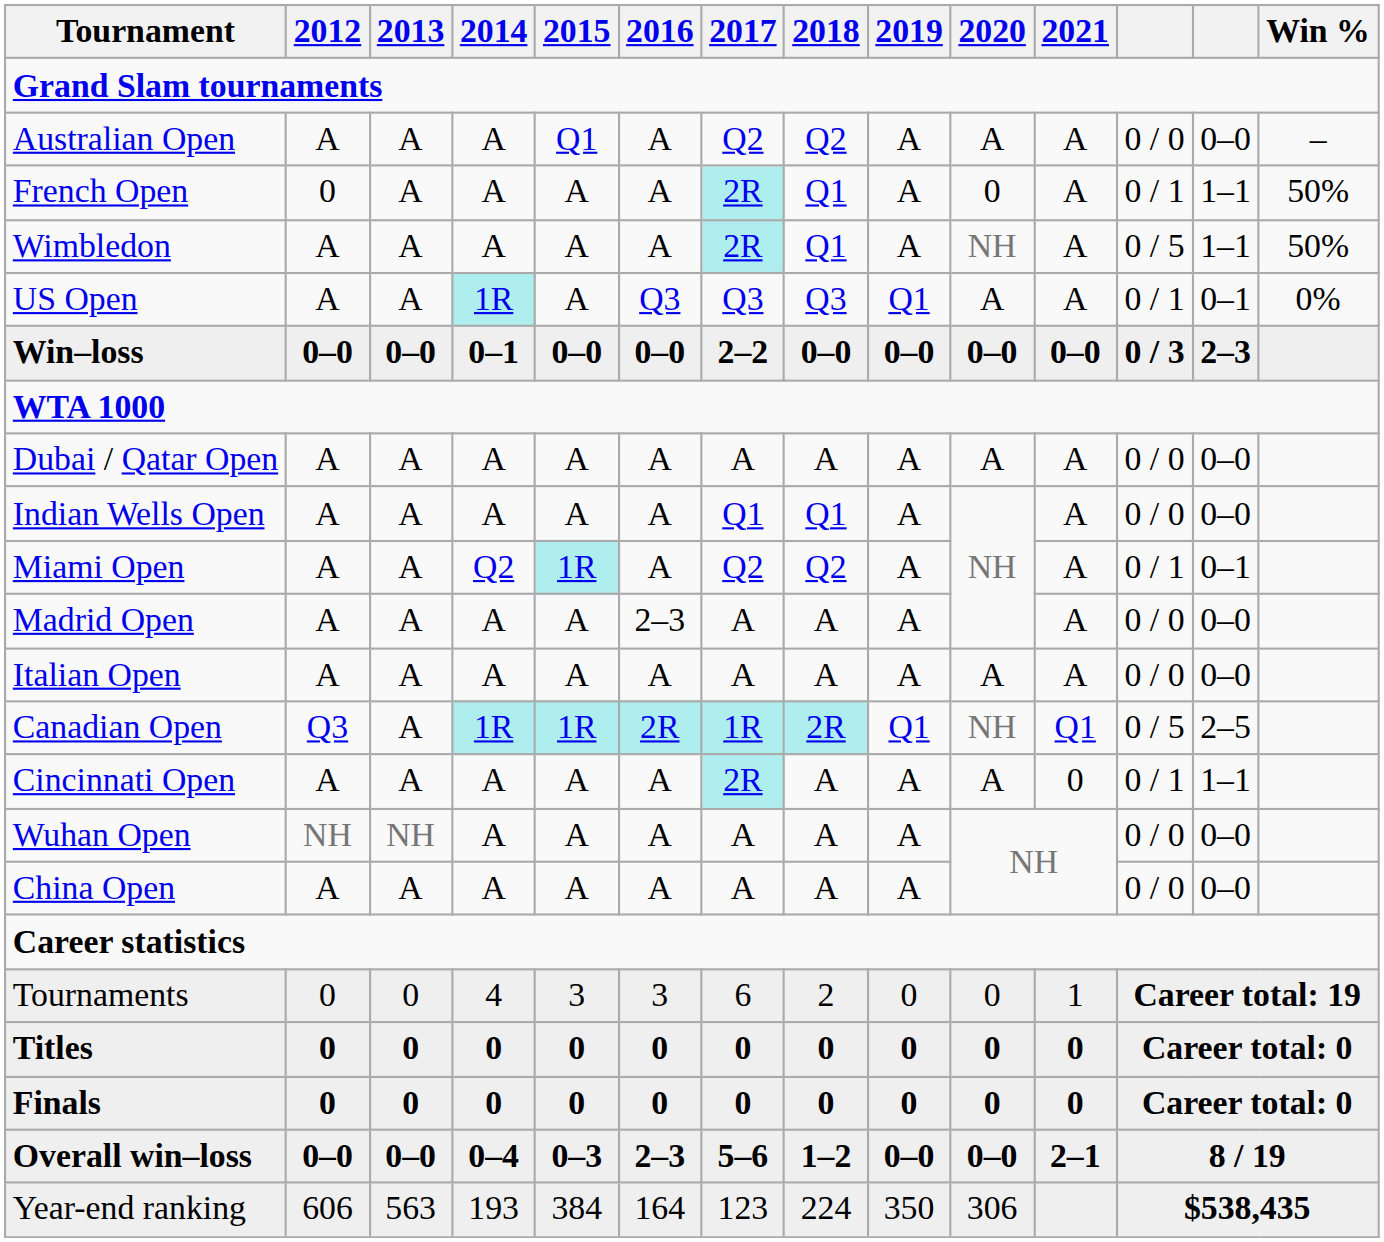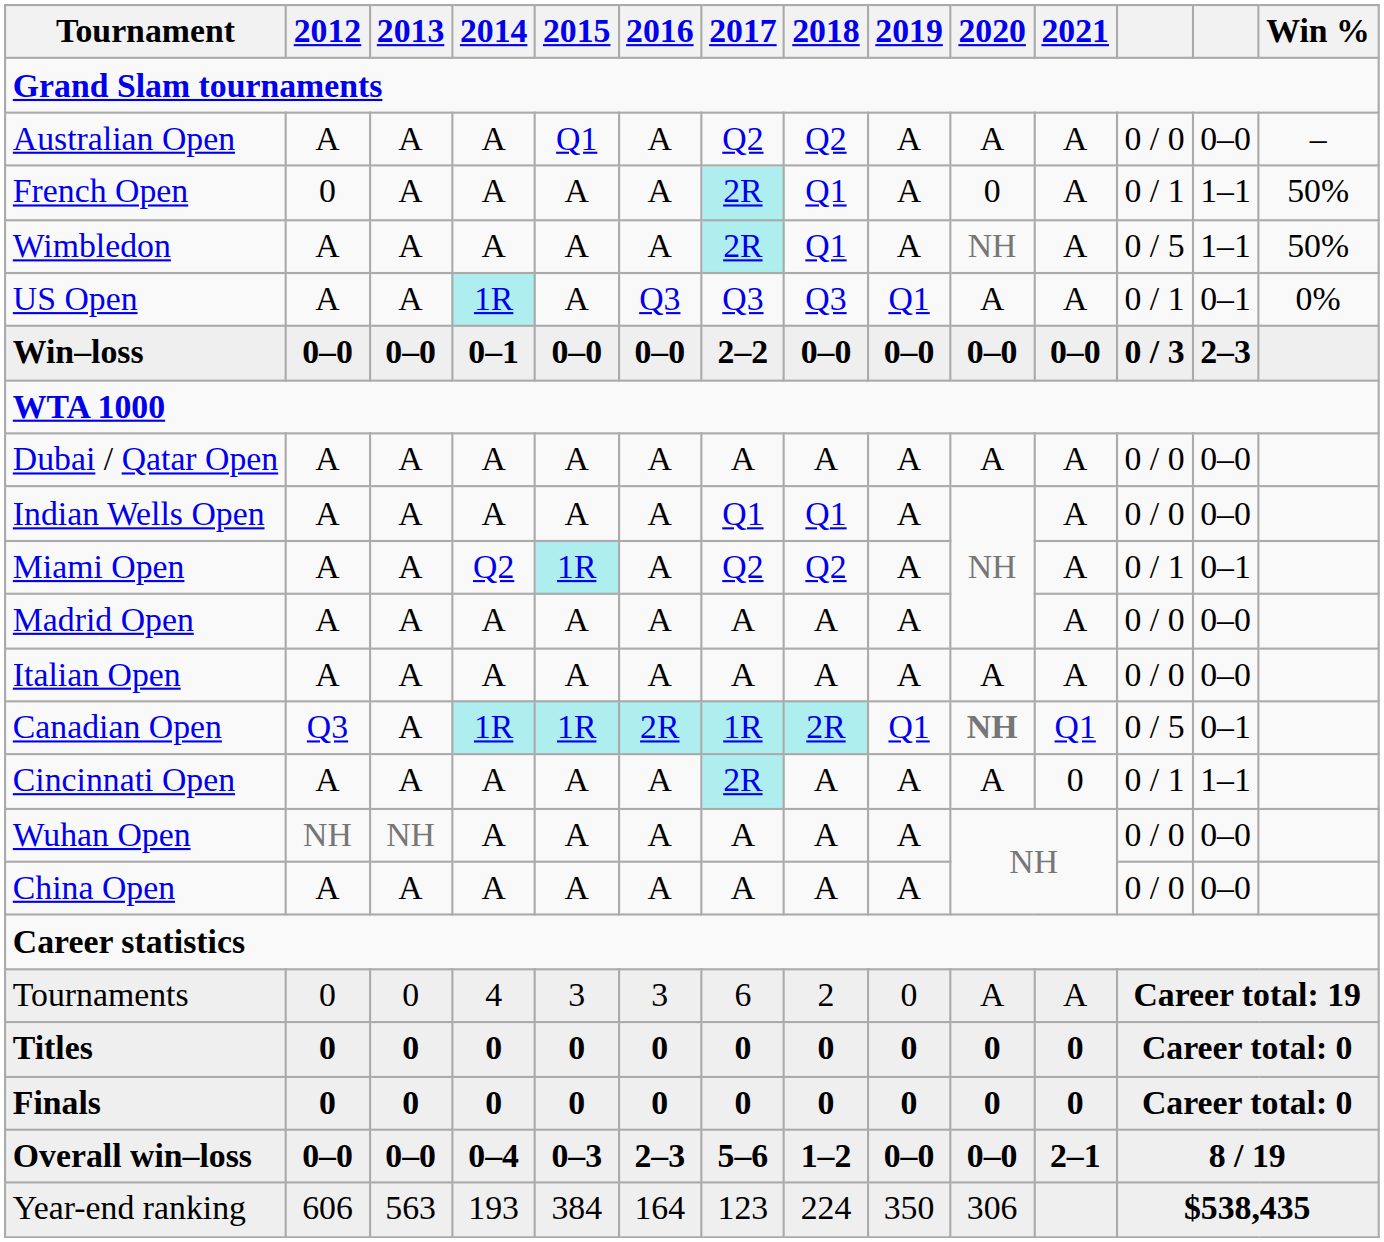 <table class=wikitable style=text-align:center>
 <tr>
 <th>Tournament</th>
 <th><a href='#'>2012</a></th>
 <th><a href='#'>2013</a></th>
 <th><a href='#'>2014</a></th>
 <th><a href='#'>2015</a></th>
 <th><a href='#'>2016</a></th>
 <th><a href='#'>2017</a></th>
 <th><a href='#'>2018</a></th>
 <th><a href='#'>2019</a></th>
 <th><a href='#'>2020</a></th>
 <th><a href='#'>2021</a></th>
 <th></th>
 <th></th>
 <th>Win %</th>
 </tr>
 <tr>
 <td colspan="14" style="text-align:left"><strong><a href='#'>Grand Slam tournaments</a></strong></td>
 </tr>
 <tr>
 <td style=text-align:left><a href='#'>Australian Open</a></td>
 <td>A</td>
 <td>A</td>
 <td>A</td>
 <td><a href='#'>Q1</a></td>
 <td>A</td>
 <td><a href='#'>Q2</a></td>
 <td><a href='#'>Q2</a></td>
 <td>A</td>
 <td>A</td>
 <td>A</td>
 <td>0 / 0</td>
 <td>0–0</td>
 <td>–</td>
 </tr>
 <tr>
 <td style=text-align:left><a href='#'>French Open</a></td>
 <td>0</td>
 <td>A</td>
 <td>A</td>
 <td>A</td>
 <td>A</td>
 <td style=background:#afeeee><a href='#'>2R</a></td>
 <td><a href='#'>Q1</a></td>
 <td>A</td>
 <td>0</td>
 <td>A</td>
 <td>0 / 1</td>
 <td>1–1</td>
 <td>50%</td>
 </tr>
 <tr>
 <td style=text-align:left><a href='#'>Wimbledon</a></td>
 <td>A</td>
 <td>A</td>
 <td>A</td>
 <td>A</td>
 <td>A</td>
 <td style=background:#afeeee><a href='#'>2R</a></td>
 <td><a href='#'>Q1</a></td>
 <td>A</td>
 <td style=color:#767676>NH</td>
 <td>A</td>
 <td>0 / 5</td>
 <td>1–1</td>
 <td>50%</td>
 </tr>
 <tr>
 <td style=text-align:left><a href='#'>US Open</a></td>
 <td>A</td>
 <td>A</td>
 <td style=background:#afeeee><a href='#'>1R</a></td>
 <td>A</td>
 <td><a href='#'>Q3</a></td>
 <td><a href='#'>Q3</a></td>
 <td><a href='#'>Q3</a></td>
 <td><a href='#'>Q1</a></td>
 <td>A</td>
 <td>A</td>
 <td>0 / 1</td>
 <td>0–1</td>
 <td>0%</td>
 </tr>
 <tr style=font-weight:bold;background:#efefef>
 <td style=text-align:left>Win–loss</td>
 <td>0–0</td>
 <td>0–0</td>
 <td>0–1</td>
 <td>0–0</td>
 <td>0–0</td>
 <td>2–2</td>
 <td>0–0</td>
 <td>0–0</td>
 <td>0–0</td>
 <td>0–0</td>
 <td>0 / 3</td>
 <td>2–3</td>
 <td></td>
 </tr>
 <tr>
 <td colspan="14" align="left"><strong><a href='#'>WTA 1000</a></strong></td>
 </tr>
 <tr>
 <td align=left><a href='#'>Dubai</a> / <a href='#'>Qatar Open</a></td>
 <td>A</td>
 <td>A</td>
 <td>A</td>
 <td>A</td>
 <td>A</td>
 <td>A</td>
 <td>A</td>
 <td>A</td>
 <td>A</td>
 <td>A</td>
 <td>0 / 0</td>
 <td>0–0</td>
 <td></td>
 </tr>
 <tr>
 <td align=left><a href='#'>Indian Wells Open</a></td>
 <td>A</td>
 <td>A</td>
 <td>A</td>
 <td>A</td>
 <td>A</td>
 <td><a href='#'>Q1</a></td>
 <td><a href='#'>Q1</a></td>
 <td>A</td>
 <td rowspan=3 style=color:#767676>NH</td>
 <td>A</td>
 <td>0 / 0</td>
 <td>0–0</td>
 <td></td>
 </tr>
 <tr>
 <td align=left><a href='#'>Miami Open</a></td>
 <td>A</td>
 <td>A</td>
 <td><a href='#'>Q2</a></td>
 <td bgcolor=afeeee><a href='#'>1R</a></td>
 <td>A</td>
 <td><a href='#'>Q2</a></td>
 <td><a href='#'>Q2</a></td>
 <td>A</td>
 <td>A</td>
 <td>0 / 1</td>
 <td>0–1</td>
 <td></td>
 </tr>
 <tr>
 <td align=left><a href='#'>Madrid Open</a></td>
 <td>A</td>
 <td>A</td>
 <td>A</td>
 <td>A</td>
-<td>2–3</td>
+<td>A</td>
 <td>A</td>
 <td>A</td>
 <td>A</td>
 <td>A</td>
 <td>0 / 0</td>
 <td>0–0</td>
 <td></td>
 </tr>
 <tr>
 <td align=left><a href='#'>Italian Open</a></td>
 <td>A</td>
 <td>A</td>
 <td>A</td>
 <td>A</td>
 <td>A</td>
 <td>A</td>
 <td>A</td>
 <td>A</td>
 <td>A</td>
 <td>A</td>
 <td>0 / 0</td>
 <td>0–0</td>
 <td></td>
 </tr>
 <tr>
 <td align=left><a href='#'>Canadian Open</a></td>
 <td><a href='#'>Q3</a></td>
 <td>A</td>
 <td bgcolor=afeeee><a href='#'>1R</a></td>
 <td bgcolor=afeeee><a href='#'>1R</a></td>
 <td bgcolor=afeeee><a href='#'>2R</a></td>
 <td bgcolor=afeeee><a href='#'>1R</a></td>
 <td bgcolor=afeeee><a href='#'>2R</a></td>
 <td><a href='#'>Q1</a></td>
-<td style=color:#767676>NH</td>
+<td style=color:#767676><strong>NH</strong></td>
 <td><a href='#'>Q1</a></td>
 <td>0 / 5</td>
-<td>2–5</td>
+<td>0–1</td>
 <td></td>
 </tr>
 <tr>
 <td align=left><a href='#'>Cincinnati Open</a></td>
 <td>A</td>
 <td>A</td>
 <td>A</td>
 <td>A</td>
 <td>A</td>
 <td bgcolor=afeeee><a href='#'>2R</a></td>
 <td>A</td>
 <td>A</td>
 <td>A</td>
 <td>0</td>
 <td>0 / 1</td>
 <td>1–1</td>
 <td></td>
 </tr>
 <tr>
 <td align=left><a href='#'>Wuhan Open</a></td>
 <td style=color:#767676>NH</td>
 <td style=color:#767676>NH</td>
 <td>A</td>
 <td>A</td>
 <td>A</td>
 <td>A</td>
 <td>A</td>
 <td>A</td>
 <td colspan=2 rowspan=2 style=color:#767676>NH</td>
 <td>0 / 0</td>
 <td>0–0</td>
 <td></td>
 </tr>
 <tr>
 <td align=left><a href='#'>China Open</a></td>
 <td>A</td>
 <td>A</td>
 <td>A</td>
 <td>A</td>
 <td>A</td>
 <td>A</td>
 <td>A</td>
 <td>A</td>
 <td>0 / 0</td>
 <td>0–0</td>
 <td></td>
 </tr>
 <tr>
 <td colspan="14" align="left"><strong>Career statistics</strong></td>
 </tr>
 <tr style=background:#efefef>
 <td align=left>Tournaments</td>
 <td>0</td>
 <td>0</td>
 <td>4</td>
 <td>3</td>
 <td>3</td>
 <td>6</td>
 <td>2</td>
 <td>0</td>
-<td>0</td>
-<td>1</td>
+<td>A</td>
+<td>A</td>
 <td colspan=3><strong>Career total: 19</strong></td>
 </tr>
 <tr style=background:#efefef;font-weight:bold>
 <td align=left>Titles</td>
 <td>0</td>
 <td>0</td>
 <td>0</td>
 <td>0</td>
 <td>0</td>
 <td>0</td>
 <td>0</td>
 <td>0</td>
 <td>0</td>
 <td>0</td>
 <td colspan=3>Career total: 0</td>
 </tr>
 <tr style=background:#efefef;font-weight:bold>
 <td align=left>Finals</td>
 <td>0</td>
 <td>0</td>
 <td>0</td>
 <td>0</td>
 <td>0</td>
 <td>0</td>
 <td>0</td>
 <td>0</td>
 <td>0</td>
 <td>0</td>
 <td colspan=3>Career total: 0</td>
 </tr>
 <tr style=background:#efefef;font-weight:bold>
 <td align=left>Overall win–loss</td>
 <td>0–0</td>
 <td>0–0</td>
 <td>0–4</td>
 <td>0–3</td>
 <td>2–3</td>
 <td>5–6</td>
 <td>1–2</td>
 <td>0–0</td>
 <td>0–0</td>
 <td>2–1</td>
 <td colspan=3>8 / 19</td>
 </tr>
 <tr style=background:#efefef>
 <td align=left>Year-end ranking</td>
 <td>606</td>
 <td>563</td>
 <td>193</td>
 <td>384</td>
 <td>164</td>
 <td>123</td>
 <td>224</td>
 <td>350</td>
 <td>306</td>
 <td></td>
 <td colspan=3><strong>$538,435</strong></td>
 </tr>
 </table>
